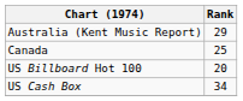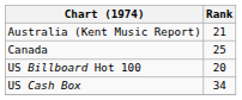 <table class="wikitable sortable">
 <tr>
 <th>Chart (1974)</th>
 <th style="text-align:center;">Rank</th>
 </tr>
 <tr>
 <td>Australia (Kent Music Report)</td>
-<td style="text-align:center;">29</td>
+<td style="text-align:center;">21</td>
 </tr>
 <tr>
 <td>Canada </td>
 <td style="text-align:center;">25</td>
 </tr>
 <tr>
 <td>US <em>Billboard</em> Hot 100</td>
 <td style="text-align:center;">20</td>
 </tr>
 <tr>
 <td>US <em>Cash Box</em> </td>
 <td style="text-align:center;">34</td>
 </tr>
 <tr>
 </tr>
 </table>
